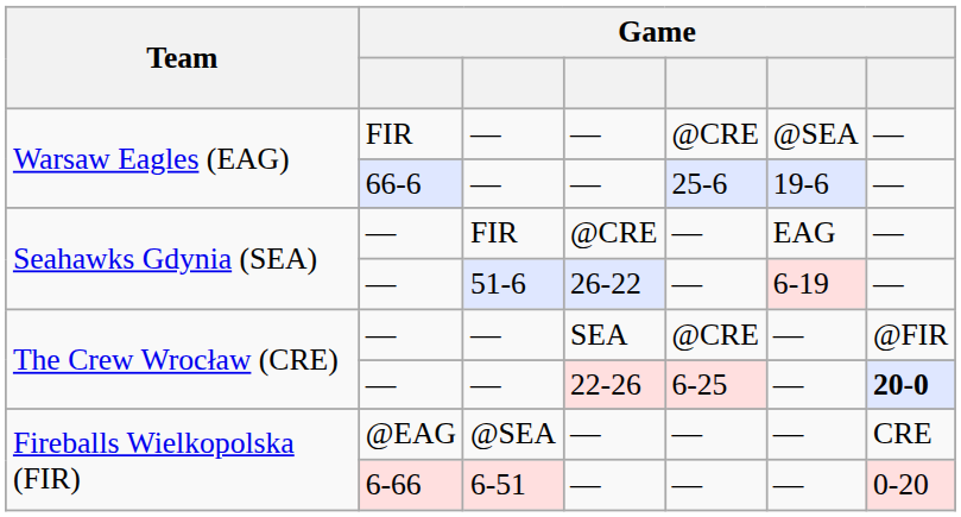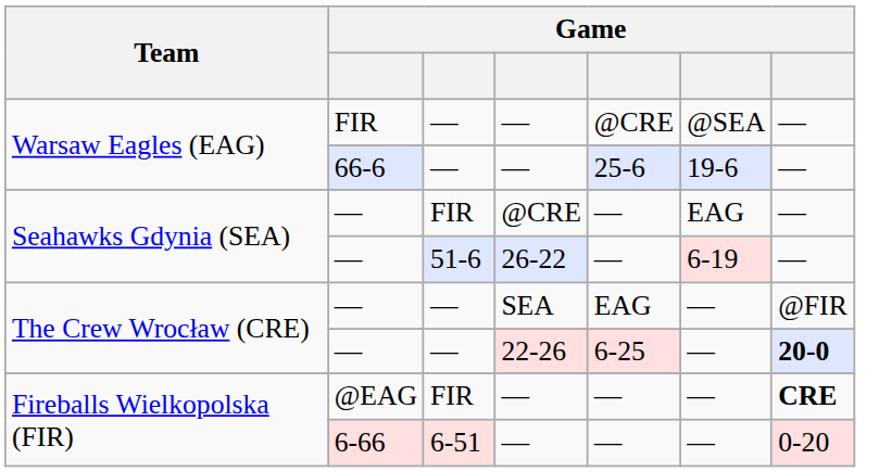 <table class="wikitable" align=left style="font-size: 90%">
 <tr>
 <th rowspan=2 width=160px>Team</th>
 <th colspan=9>Game</th>
 </tr>
 <tr>
 <th width=30px></th>
 <th width=30px></th>
 <th width=30px></th>
 <th width=30px></th>
 <th width=30px></th>
 <th width=30px><br></th>
 </tr>
 <tr>
 <td rowspan="2"><a href='#'>Warsaw Eagles</a> (EAG)</td>
 <td>FIR</td>
 <td>—</td>
 <td>—</td>
 <td>@CRE</td>
 <td>@SEA</td>
 <td>—</td>
 </tr>
 <tr>
 <td bgcolor=#DFE7FF>66-6</td>
 <td>—</td>
 <td>—</td>
 <td bgcolor=#DFE7FF>25-6</td>
 <td bgcolor=#DFE7FF>19-6</td>
 <td>—</td>
 </tr>
 <tr>
 <td rowspan="2"><a href='#'>Seahawks Gdynia</a> (SEA)</td>
 <td>—</td>
 <td>FIR</td>
 <td>@CRE</td>
 <td>—</td>
 <td>EAG</td>
 <td>—</td>
 </tr>
 <tr>
 <td>—</td>
 <td bgcolor=#DFE7FF>51-6</td>
 <td bgcolor=#DFE7FF>26-22</td>
 <td>—</td>
 <td bgcolor=#FFDFDF>6-19</td>
 <td>—</td>
 </tr>
 <tr>
 <td rowspan="2"><a href='#'>The Crew Wrocław</a> (CRE)</td>
 <td>—</td>
 <td>—</td>
 <td>SEA</td>
-<td>@CRE</td>
+<td>EAG</td>
 <td>—</td>
 <td>@FIR</td>
 </tr>
 <tr>
 <td>—</td>
 <td>—</td>
 <td bgcolor=#FFDFDF>22-26</td>
 <td bgcolor=#FFDFDF>6-25</td>
 <td>—</td>
 <td bgcolor=#DFE7FF><strong>20-0</strong></td>
 </tr>
 <tr>
 <td rowspan="2"><a href='#'>Fireballs Wielkopolska</a> (FIR)</td>
 <td>@EAG</td>
-<td>@SEA</td>
+<td>FIR</td>
 <td>—</td>
 <td>—</td>
 <td>—</td>
-<td>CRE</td>
+<td><strong>CRE</strong></td>
 </tr>
 <tr>
 <td bgcolor=#FFDFDF>6-66</td>
 <td bgcolor=#FFDFDF>6-51</td>
 <td>—</td>
 <td>—</td>
 <td>—</td>
 <td bgcolor=#FFDFDF>0-20</td>
 </tr>
 </table>
